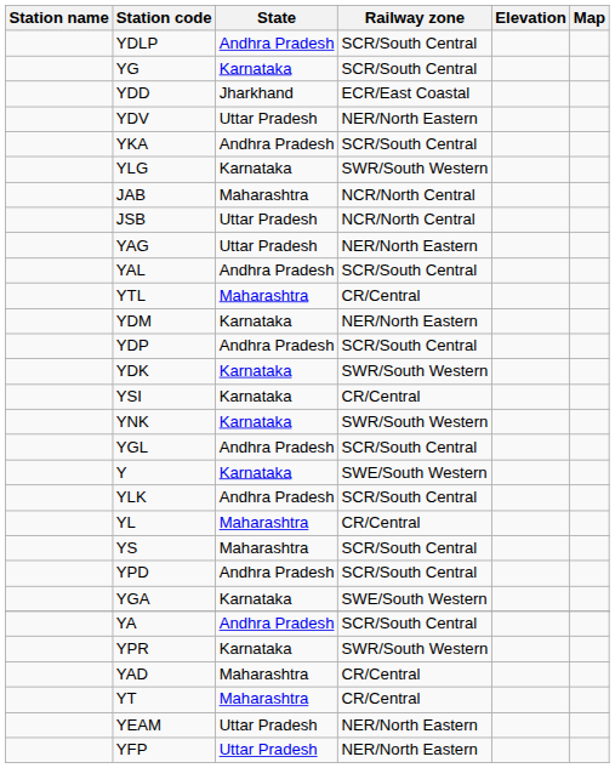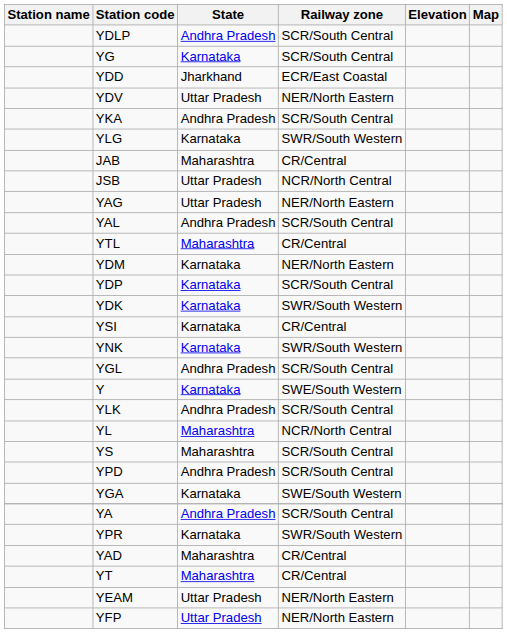 <table class="sortable wikitable">
 <tr>
 <th>Station name</th>
 <th>Station code</th>
 <th>State</th>
 <th>Railway zone</th>
 <th>Elevation</th>
 <th>Map</th>
 </tr>
 <tr>
 <td></td>
 <td>YDLP</td>
 <td><a href='#'>Andhra Pradesh</a></td>
 <td>SCR/South Central</td>
 <td></td>
 <td></td>
 </tr>
 <tr>
 <td></td>
 <td>YG</td>
 <td><a href='#'>Karnataka</a></td>
 <td>SCR/South Central</td>
 <td></td>
 <td></td>
 </tr>
 <tr>
 <td></td>
 <td>YDD</td>
 <td>Jharkhand</td>
 <td>ECR/East Coastal</td>
 <td></td>
 <td></td>
 </tr>
 <tr>
 <td></td>
 <td>YDV</td>
 <td>Uttar Pradesh</td>
 <td>NER/North Eastern</td>
 <td></td>
 <td></td>
 </tr>
 <tr>
 <td></td>
 <td>YKA</td>
 <td>Andhra Pradesh</td>
 <td>SCR/South Central</td>
 <td></td>
 <td></td>
 </tr>
 <tr>
 <td></td>
 <td>YLG</td>
 <td>Karnataka</td>
 <td>SWR/South Western</td>
 <td></td>
 <td></td>
 </tr>
 <tr>
 <td></td>
 <td>JAB</td>
 <td>Maharashtra</td>
-<td>NCR/North Central</td>
+<td>CR/Central</td>
 <td></td>
 <td></td>
 </tr>
 <tr>
 <td></td>
 <td>JSB</td>
 <td>Uttar Pradesh</td>
 <td>NCR/North Central</td>
 <td></td>
 <td></td>
 </tr>
 <tr>
 <td></td>
 <td>YAG</td>
 <td>Uttar Pradesh</td>
 <td>NER/North Eastern</td>
 <td></td>
 <td></td>
 </tr>
 <tr>
 <td></td>
 <td>YAL</td>
 <td>Andhra Pradesh</td>
 <td>SCR/South Central</td>
 <td></td>
 <td></td>
 </tr>
 <tr>
 <td></td>
 <td>YTL</td>
 <td><a href='#'>Maharashtra</a></td>
 <td>CR/Central</td>
 <td></td>
 <td></td>
 </tr>
 <tr>
 <td></td>
 <td>YDM</td>
 <td>Karnataka</td>
 <td>NER/North Eastern</td>
 <td></td>
 <td></td>
 </tr>
 <tr>
 <td></td>
 <td>YDP</td>
-<td>Andhra Pradesh</td>
+<td><a href='#'>Karnataka</a></td>
 <td>SCR/South Central</td>
 <td></td>
 <td></td>
 </tr>
 <tr>
 <td></td>
 <td>YDK</td>
 <td><a href='#'>Karnataka</a></td>
 <td>SWR/South Western</td>
 <td></td>
 <td></td>
 </tr>
 <tr>
 <td></td>
 <td>YSI</td>
 <td>Karnataka</td>
 <td>CR/Central</td>
 <td></td>
 <td></td>
 </tr>
 <tr>
 <td></td>
 <td>YNK</td>
 <td><a href='#'>Karnataka</a></td>
 <td>SWR/South Western</td>
 <td></td>
 <td></td>
 </tr>
 <tr>
 <td></td>
 <td>YGL</td>
 <td>Andhra Pradesh</td>
 <td>SCR/South Central</td>
 <td></td>
 <td></td>
 </tr>
 <tr>
 <td></td>
 <td>Y</td>
 <td><a href='#'>Karnataka</a></td>
 <td>SWE/South Western</td>
 <td></td>
 <td></td>
 </tr>
 <tr>
 <td></td>
 <td>YLK</td>
 <td>Andhra Pradesh</td>
 <td>SCR/South Central</td>
 <td></td>
 <td></td>
 </tr>
 <tr>
 <td></td>
 <td>YL</td>
 <td><a href='#'>Maharashtra</a></td>
-<td>CR/Central</td>
+<td>NCR/North Central</td>
 <td></td>
 <td></td>
 </tr>
 <tr>
 <td></td>
 <td>YS</td>
 <td>Maharashtra</td>
 <td>SCR/South Central</td>
 <td></td>
 <td></td>
 </tr>
 <tr>
 <td></td>
 <td>YPD</td>
 <td>Andhra Pradesh</td>
 <td>SCR/South Central</td>
 <td></td>
 <td></td>
 </tr>
 <tr>
 <td></td>
 <td>YGA</td>
 <td>Karnataka</td>
 <td>SWE/South Western</td>
 <td></td>
 <td></td>
 </tr>
 <tr>
 </tr>
 <tr>
 </tr>
 <tr>
 <td></td>
 <td>YA</td>
 <td><a href='#'>Andhra Pradesh</a></td>
 <td>SCR/South Central</td>
 <td></td>
 <td></td>
 </tr>
 <tr>
 <td></td>
 <td>YPR</td>
 <td>Karnataka</td>
 <td>SWR/South Western</td>
 <td></td>
 <td></td>
 </tr>
 <tr>
 <td></td>
 <td>YAD</td>
 <td>Maharashtra</td>
 <td>CR/Central</td>
 <td></td>
 <td></td>
 </tr>
 <tr>
 <td></td>
 <td>YT</td>
 <td><a href='#'>Maharashtra</a></td>
 <td>CR/Central</td>
 <td></td>
 <td></td>
 </tr>
 <tr>
 <td></td>
 <td>YEAM</td>
 <td>Uttar Pradesh</td>
 <td>NER/North Eastern</td>
 <td></td>
 <td></td>
 </tr>
 <tr>
 <td></td>
 <td>YFP</td>
 <td><a href='#'>Uttar Pradesh</a></td>
 <td>NER/North Eastern</td>
 <td></td>
 <td></td>
 </tr>
 </table>
